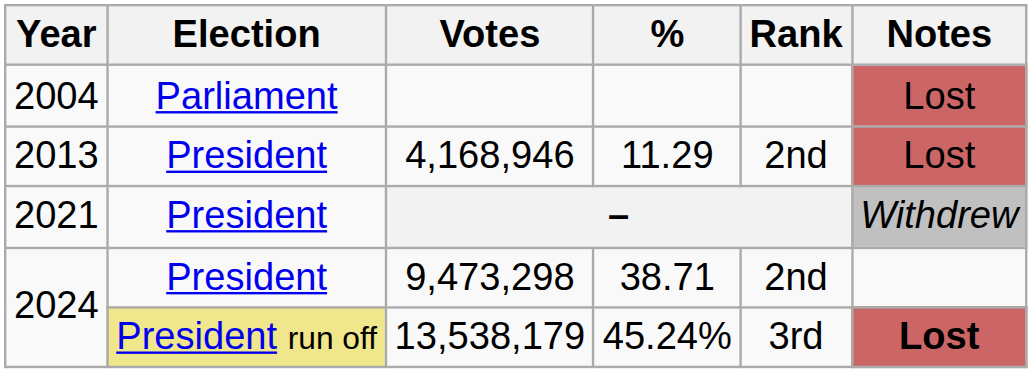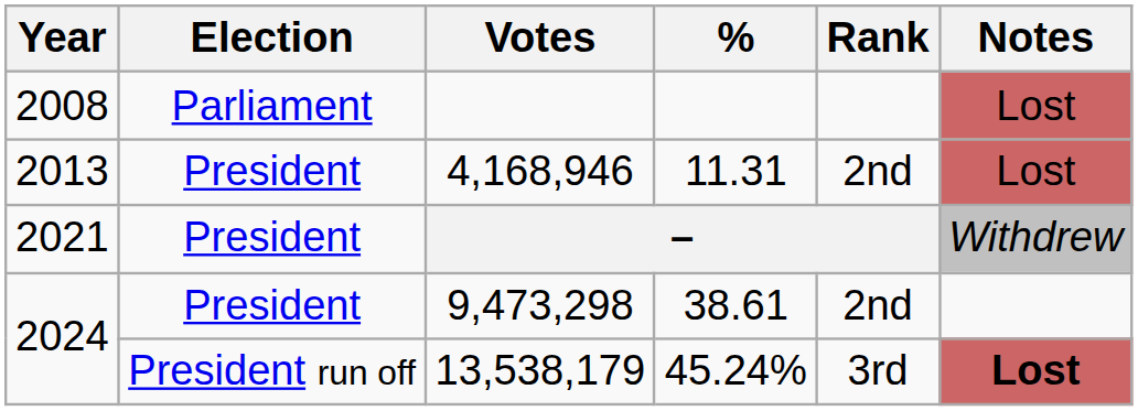 <table class="wikitable" style="text-align:center;">
 <tr>
 <th>Year</th>
 <th>Election</th>
 <th>Votes</th>
 <th>%</th>
 <th>Rank</th>
 <th>Notes</th>
 </tr>
 <tr>
-<td>2004</td>
+<td>2008</td>
 <td><a href='#'>Parliament</a></td>
 <td></td>
 <td></td>
 <td></td>
 <td style="background-color:#C66">Lost</td>
 </tr>
 <tr>
 <td>2013</td>
 <td><a href='#'>President</a></td>
 <td>4,168,946</td>
-<td>11.29</td>
+<td>11.31</td>
 <td>2nd</td>
 <td style="background-color:#C66">Lost</td>
 </tr>
 <tr>
 <td>2021</td>
 <td><a href='#'>President</a></td>
 <th colspan="3">–</th>
 <td style="background-color:#C0C0C0"><em>Withdrew</em></td>
 </tr>
 <tr>
 <td rowspan="2">2024</td>
 <td><a href='#'>President</a></td>
 <td>9,473,298</td>
-<td>38.71</td>
+<td>38.61</td>
 <td>2nd</td>
 <td></td>
 </tr>
 <tr>
-<td style="background: khaki;"><a href='#'>President</a> <small>run off</small></td>
+<td><a href='#'>President</a> <small>run off</small></td>
 <td>13,538,179</td>
 <td>45.24% </td>
 <td>3rd</td>
 <td style="background-color:#C66"><strong>Lost</strong></td>
 </tr>
 </table>
